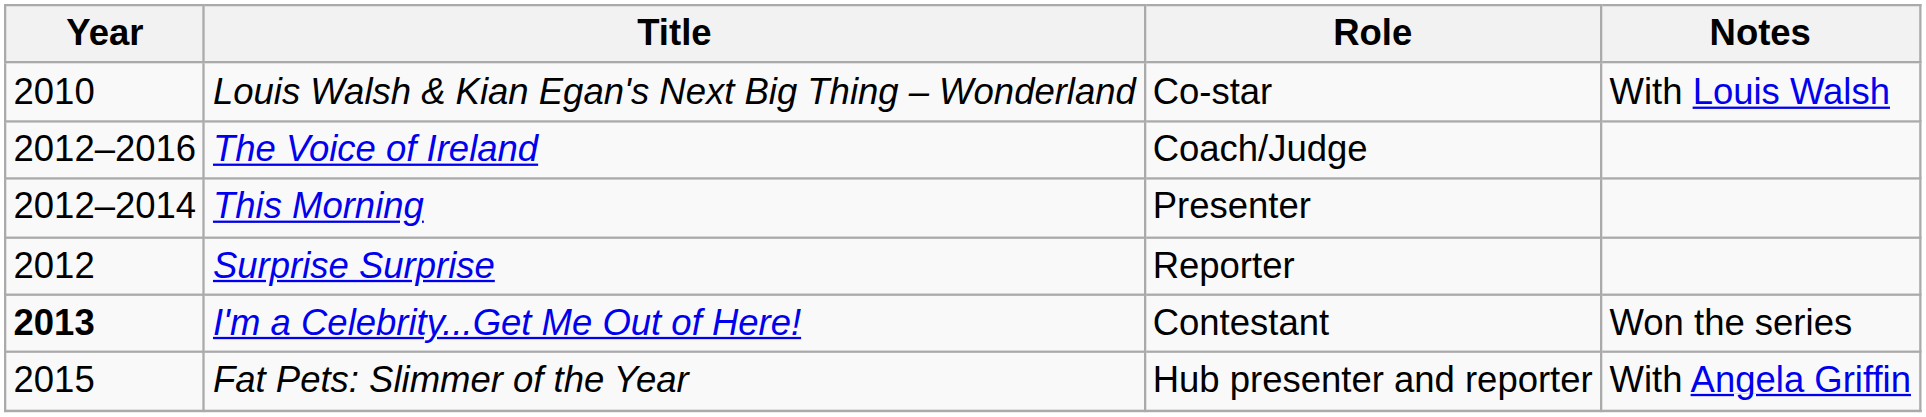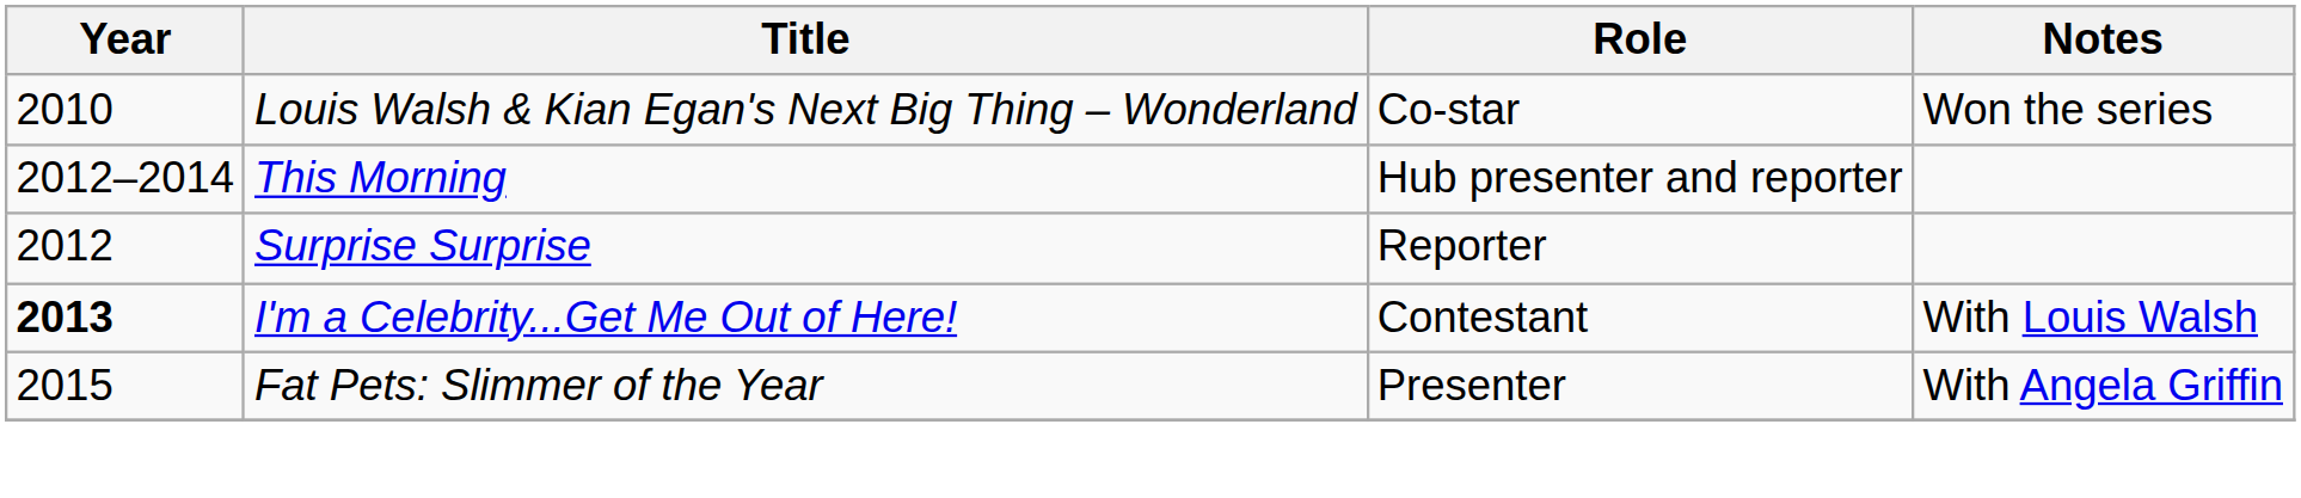 <table class="wikitable" border="2">
 <tr style="text-align:center;">
 <th>Year</th>
 <th>Title</th>
 <th>Role</th>
 <th>Notes</th>
 </tr>
 <tr>
 <td>2010</td>
 <td><em>Louis Walsh & Kian Egan's Next Big Thing – Wonderland</em></td>
 <td>Co-star</td>
-<td>With <a href='#'>Louis Walsh</a></td>
-</tr>
-<tr>
-<td>2012–2016</td>
-<td><em><a href='#'>The Voice of Ireland</a></em></td>
-<td>Coach/Judge</td>
-<td></td>
+<td>Won the series</td>
 </tr>
 <tr>
 <td>2012–2014</td>
 <td><em><a href='#'>This Morning</a></em></td>
-<td>Presenter</td>
+<td>Hub presenter and reporter</td>
 <td></td>
 </tr>
 <tr>
 <td>2012</td>
 <td><em><a href='#'>Surprise Surprise</a></em></td>
 <td>Reporter</td>
 <td></td>
 </tr>
 <tr>
 <td><strong>2013</strong></td>
 <td><em><a href='#'>I'm a Celebrity...Get Me Out of Here!</a></em></td>
 <td>Contestant</td>
-<td>Won the series</td>
+<td>With <a href='#'>Louis Walsh</a></td>
 </tr>
 <tr>
 <td>2015</td>
 <td><em>Fat Pets: Slimmer of the Year</em></td>
-<td>Hub presenter and reporter</td>
+<td>Presenter</td>
 <td>With <a href='#'>Angela Griffin</a></td>
 </tr>
 <tr>
 </tr>
 </table>
